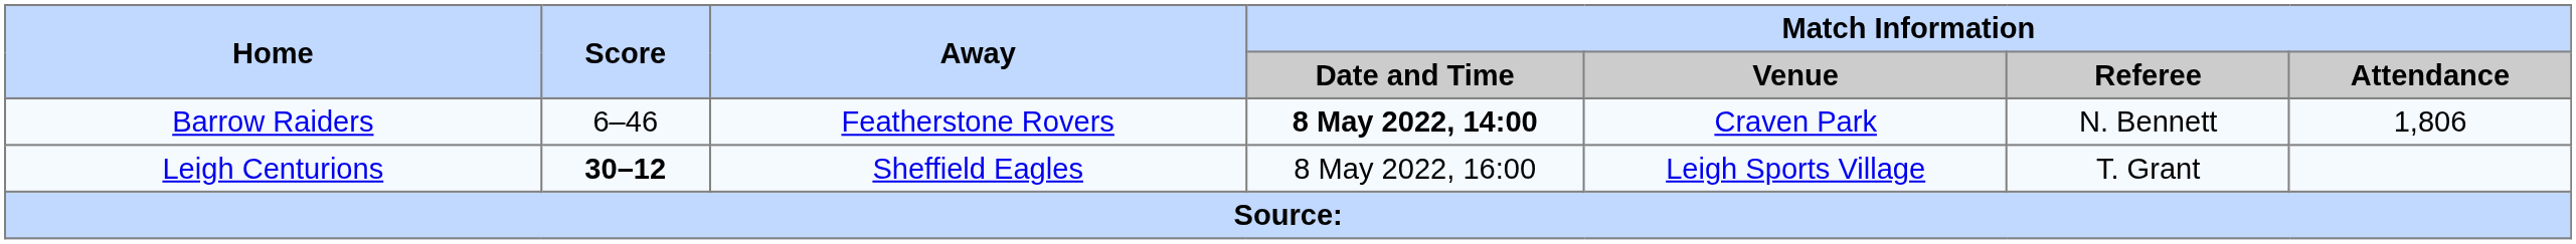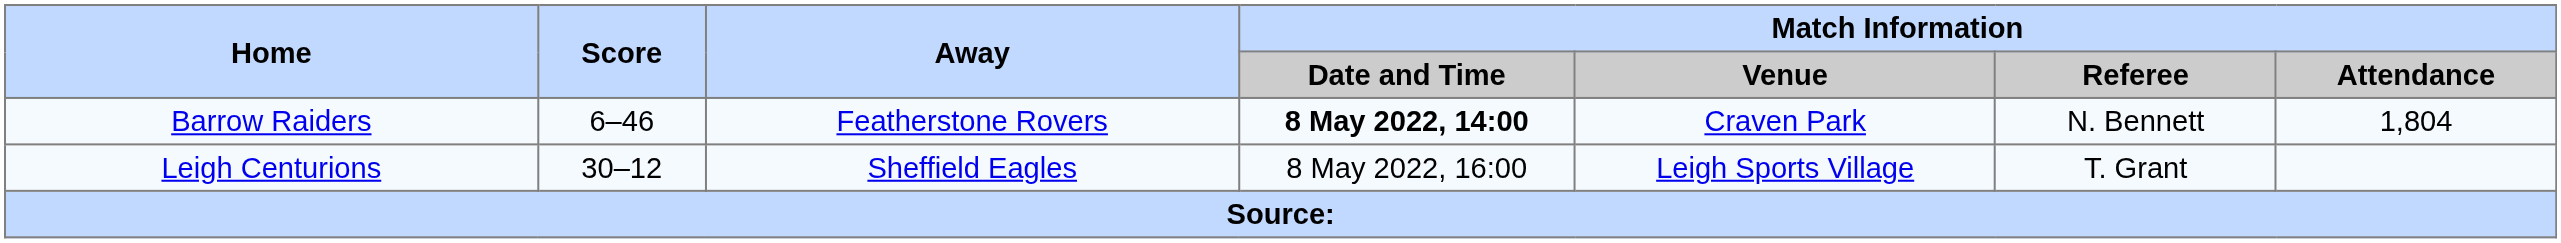 <table border=1 style="border-collapse:collapse; font-size:90%; text-align:center"; cellpadding=3 cellspacing=0 width=100%>
 <tr bgcolor="#c1d8ff">
 <th rowspan=2 width=19%>Home</th>
 <th rowspan=2 width=6%>Score</th>
 <th rowspan=2 width=19%>Away</th>
 <th colspan=5>Match Information</th>
 </tr>
 <tr bgcolor="#cccccc">
 <th width=12%>Date and Time</th>
 <th width=15%>Venue</th>
 <th width=10%>Referee</th>
 <th width=10%>Attendance</th>
 </tr>
 <tr bgcolor=#f5faff>
 <td> <a href='#'>Barrow Raiders</a></td>
 <td>6–46</td>
 <td> <a href='#'>Featherstone Rovers</a></td>
 <td><strong>8 May 2022, 14:00</strong></td>
 <td><a href='#'>Craven Park</a></td>
 <td>N. Bennett</td>
-<td>1,806</td>
+<td>1,804</td>
 </tr>
 <tr bgcolor=#f5faff>
 <td> <a href='#'>Leigh Centurions</a></td>
-<td><strong>30–12</strong></td>
+<td>30–12</td>
 <td> <a href='#'>Sheffield Eagles</a></td>
 <td>8 May 2022, 16:00</td>
 <td><a href='#'>Leigh Sports Village</a></td>
 <td>T. Grant</td>
 <td></td>
 </tr>
 <tr style="background:#c1d8ff;">
 <th colspan=7>Source:</th>
 </tr>
 </table>
